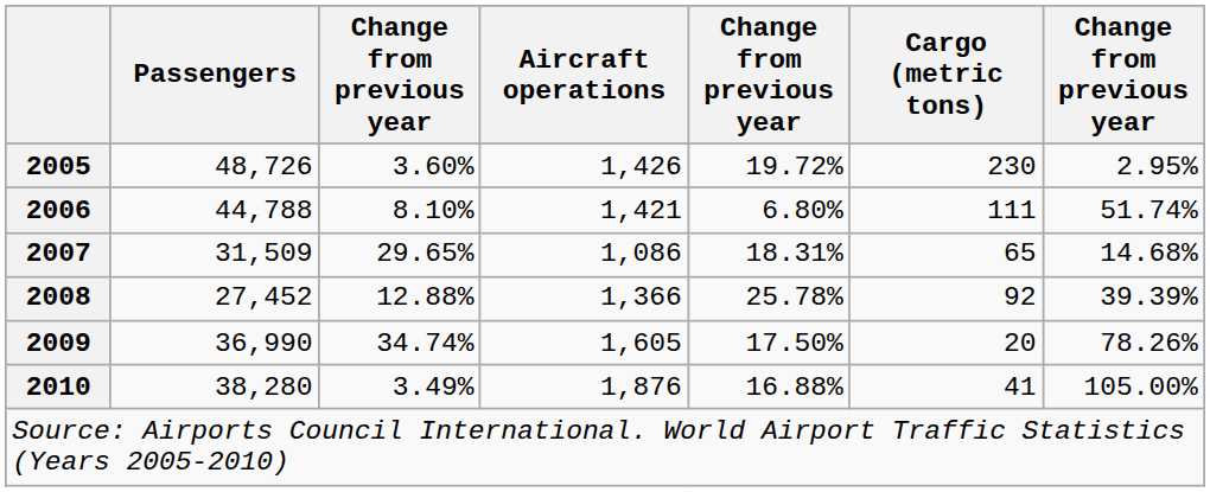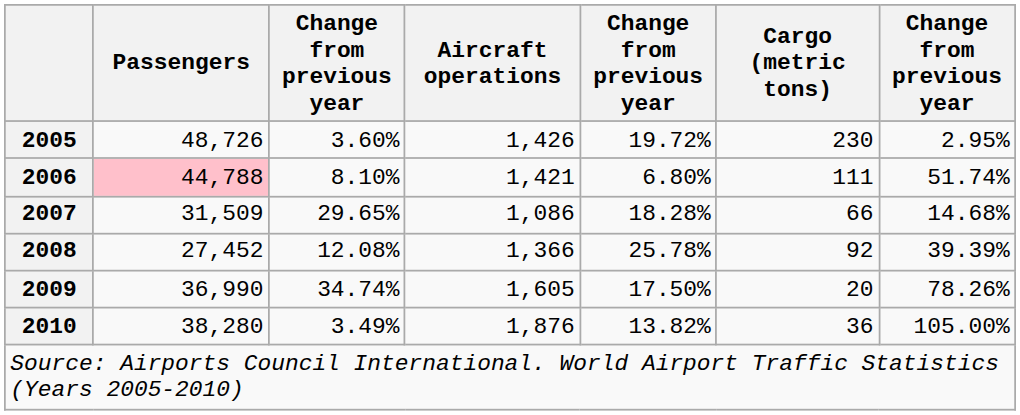 <table class="wikitable"  style="text-align:right; width:575px">
 <tr>
 <th style="width:50px"></th>
 <th style="width:100px">Passengers</th>
 <th style="width:75px">Change from previous year</th>
 <th style="width:100px">Aircraft operations</th>
 <th style="width:75px">Change from previous year</th>
 <th style="width:100px">Cargo<br>(metric tons)</th>
 <th style="width:75px">Change from previous year</th>
 </tr>
 <tr>
 <th>2005</th>
 <td>48,726</td>
 <td>  3.60%</td>
 <td>1,426</td>
 <td> 19.72%</td>
 <td>230</td>
 <td>  2.95%</td>
 </tr>
 <tr>
 <th>2006</th>
-<td>44,788</td>
+<td style="background: pink;">44,788</td>
 <td>  8.10%</td>
 <td>1,421</td>
 <td>  6.80%</td>
 <td>111</td>
 <td> 51.74%</td>
 </tr>
 <tr>
 <th>2007</th>
 <td>31,509</td>
 <td> 29.65%</td>
 <td>1,086</td>
-<td> 18.31%</td>
-<td>65</td>
+<td> 18.28%</td>
+<td>66</td>
 <td> 14.68%</td>
 </tr>
 <tr>
 <th>2008</th>
 <td>27,452</td>
-<td> 12.88%</td>
+<td> 12.08%</td>
 <td>1,366</td>
 <td> 25.78%</td>
 <td>92</td>
 <td> 39.39%</td>
 </tr>
 <tr>
 <th>2009</th>
 <td>36,990</td>
 <td> 34.74%</td>
 <td>1,605</td>
 <td> 17.50%</td>
 <td>20</td>
 <td> 78.26%</td>
 </tr>
 <tr>
 <th>2010</th>
 <td>38,280</td>
 <td>  3.49%</td>
 <td>1,876</td>
-<td> 16.88%</td>
-<td>41</td>
+<td> 13.82%</td>
+<td>36</td>
 <td>105.00%</td>
 </tr>
 <tr>
 <td colspan="7" style="text-align:left;"><em>Source: Airports Council International. World Airport Traffic Statistics<br>(Years 2005-2010)</em></td>
 </tr>
 </table>
